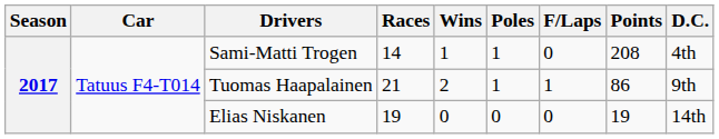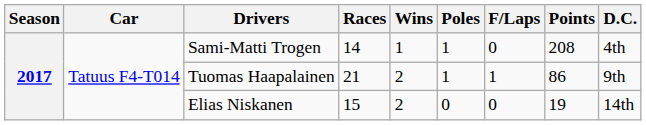 <table class="wikitable" style="font-size:85%">
 <tr>
 <th>Season</th>
 <th>Car</th>
 <th>Drivers</th>
 <th>Races</th>
 <th>Wins</th>
 <th>Poles</th>
 <th>F/Laps</th>
 <th>Points</th>
 <th>D.C.</th>
 </tr>
 <tr>
 <th rowspan="3"><a href='#'>2017</a></th>
 <td rowspan="3"><a href='#'>Tatuus F4-T014</a></td>
 <td> Sami-Matti Trogen</td>
 <td>14</td>
 <td>1</td>
 <td>1</td>
 <td>0</td>
 <td>208</td>
 <td>4th</td>
 </tr>
 <tr>
 <td> Tuomas Haapalainen</td>
 <td>21</td>
 <td>2</td>
 <td>1</td>
 <td>1</td>
 <td>86</td>
 <td>9th</td>
 </tr>
 <tr>
 <td> Elias Niskanen</td>
-<td>19</td>
-<td>0</td>
+<td>15</td>
+<td>2</td>
 <td>0</td>
 <td>0</td>
 <td>19</td>
 <td>14th</td>
 </tr>
 </table>
